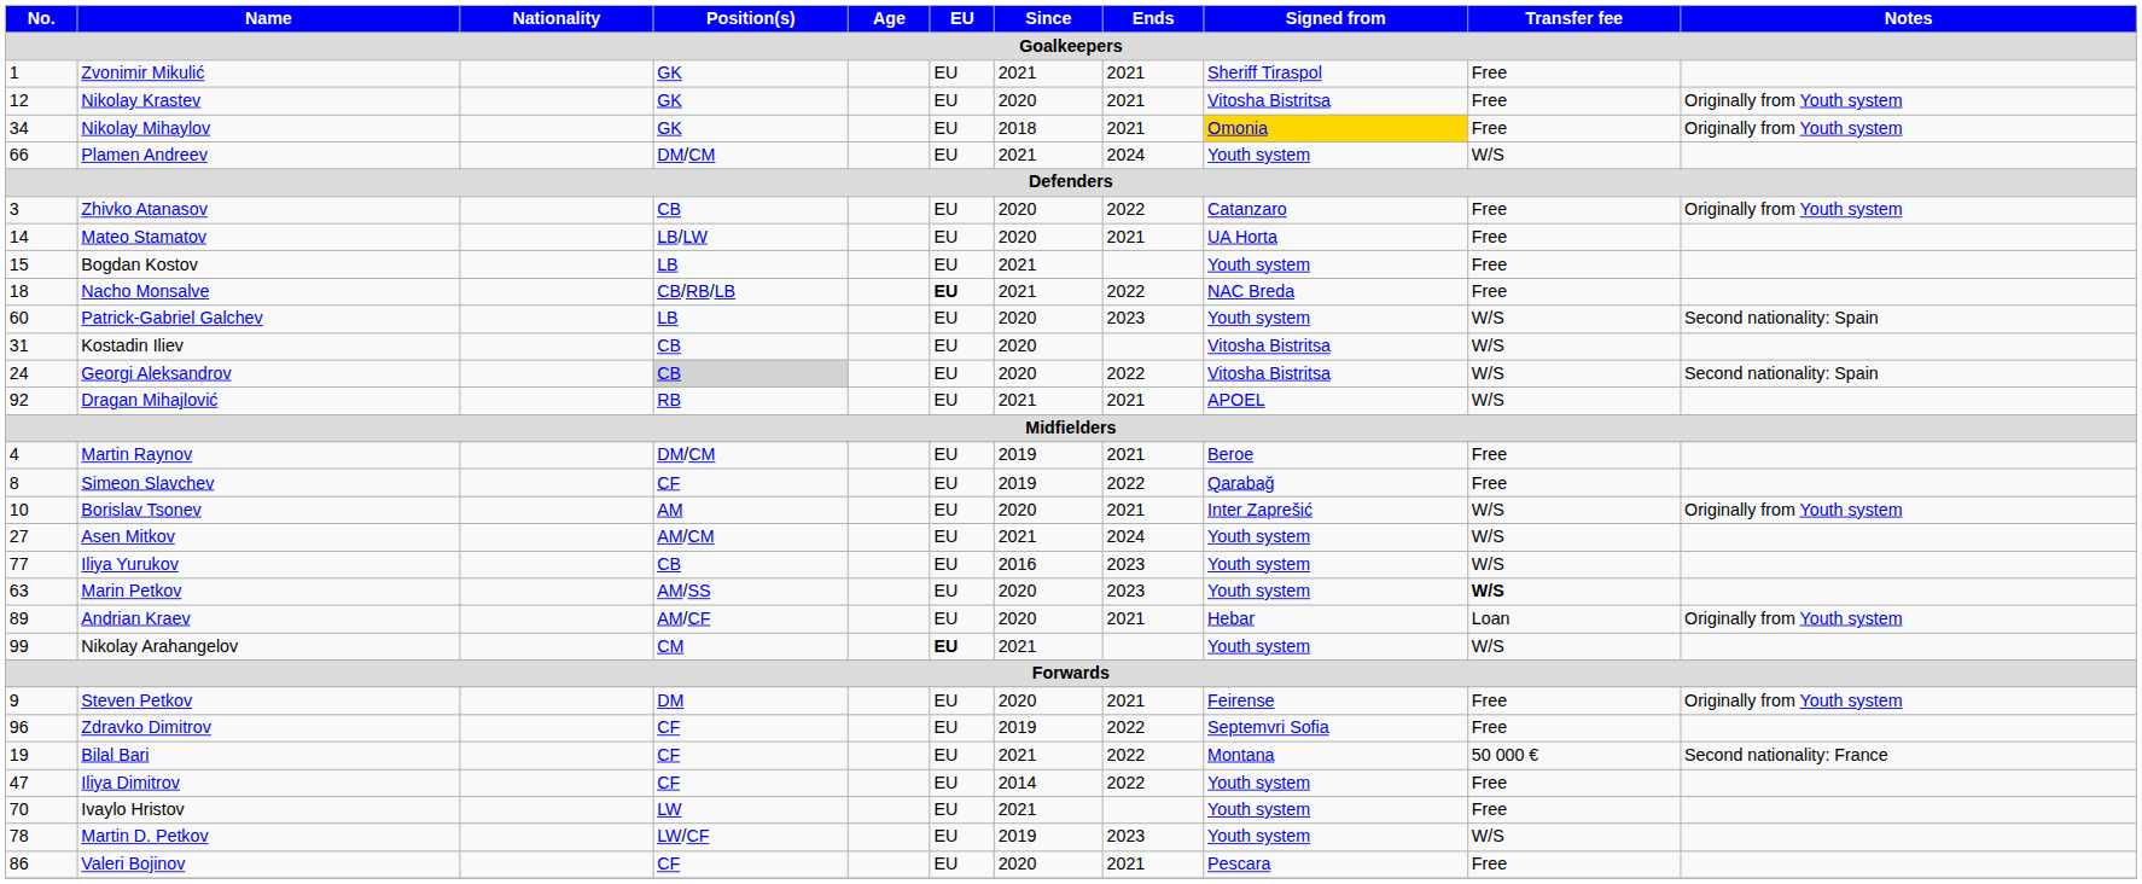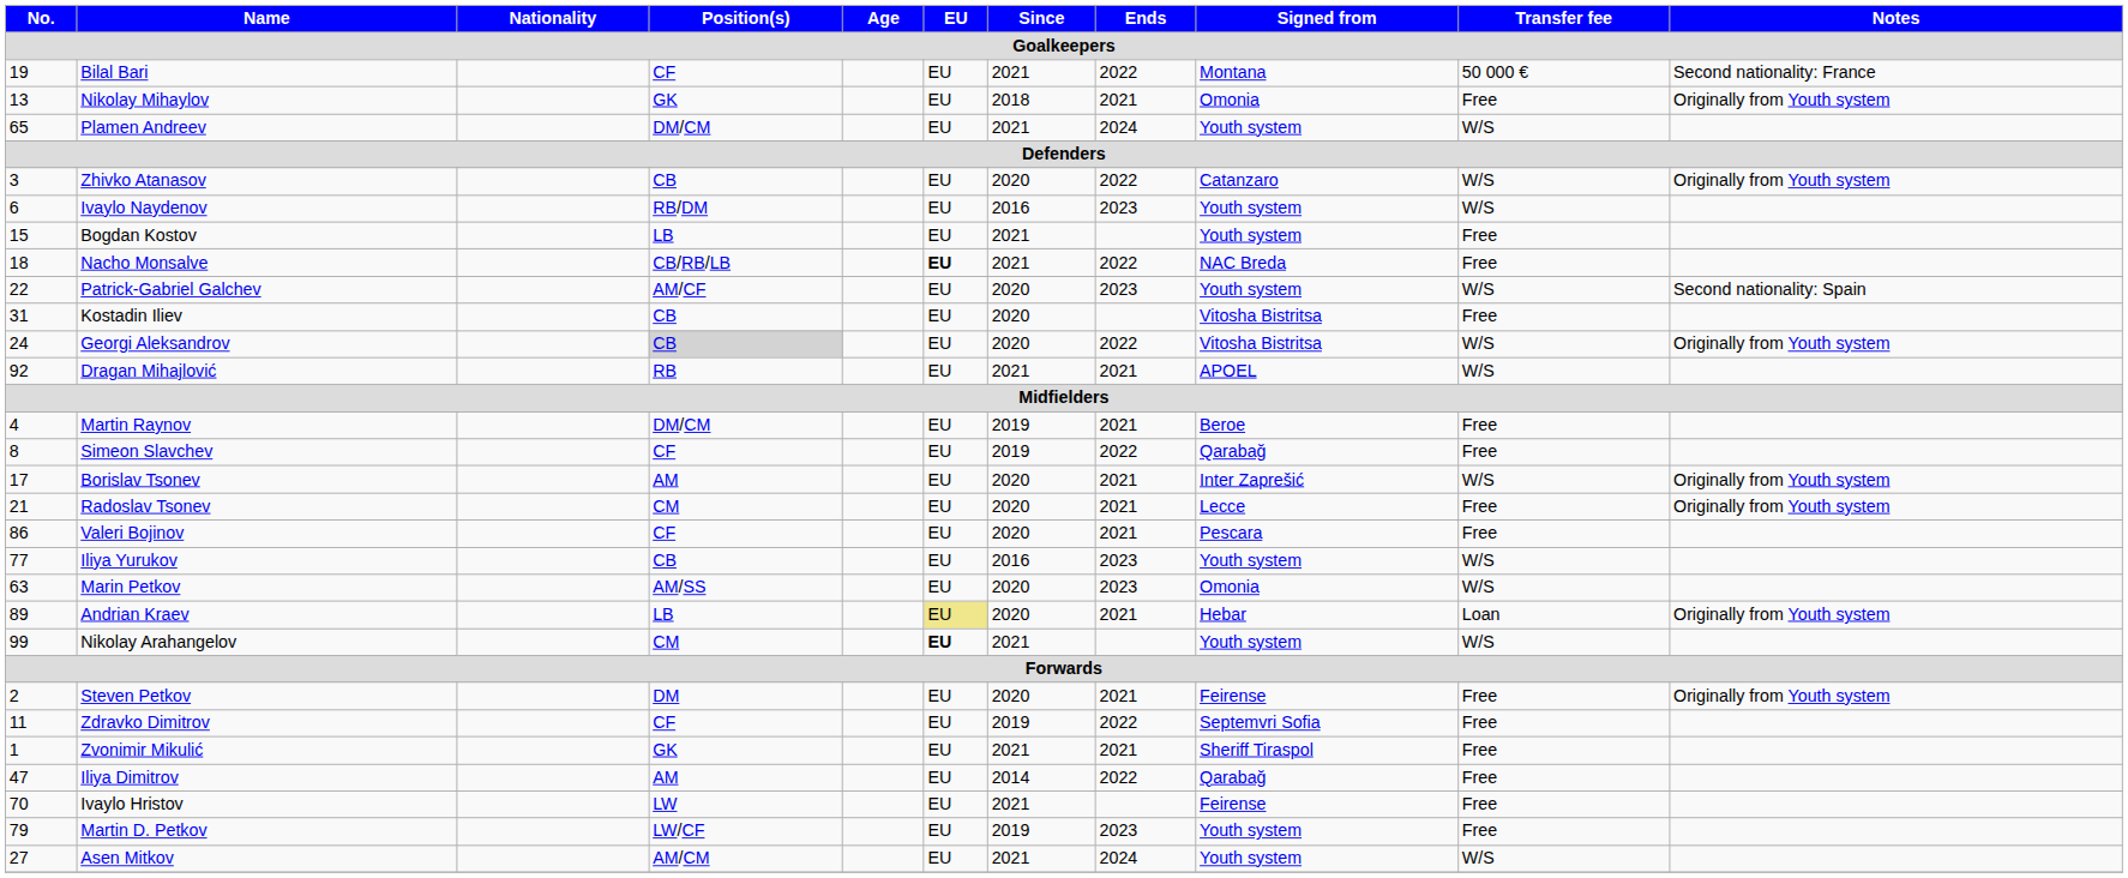 <table class="wikitable" style="text-align:left; font-size:100%; width:100%;">
 <tr>
 <th style="background:#00f; color:white; text-align:center;">No.</th>
 <th style="background:#00f; color:white; text-align:center;">Name</th>
 <th style="background:#00f; color:white; text-align:center;">Nationality</th>
 <th style="background:#00f; color:white; text-align:center;">Position(s)</th>
 <th style="background:#00f; color:white; text-align:center;">Age</th>
 <th style="background:#00f; color:white; text-align:center;">EU</th>
 <th style="background:#00f; color:white; text-align:center;">Since</th>
 <th style="background:#00f; color:white; text-align:center;">Ends</th>
 <th style="background:#00f; color:white; text-align:center;">Signed from</th>
 <th style="background:#00f; color:white; text-align:center;">Transfer fee</th>
 <th style="background:#00f; color:white; text-align:center;">Notes</th>
 </tr>
 <tr>
 <th colspan="11" style="background:#dcdcdc; text-align:center;">Goalkeepers</th>
 </tr>
 <tr>
-<td>1</td>
-<td><a href='#'>Zvonimir Mikulić</a></td>
+<td>19</td>
+<td><a href='#'>Bilal Bari</a></td>
 <td></td>
-<td><a href='#'>GK</a></td>
+<td><a href='#'>CF</a></td>
 <td></td>
 <td>EU</td>
 <td>2021</td>
-<td>2021</td>
-<td> <a href='#'>Sheriff Tiraspol</a></td>
-<td>Free</td>
-<td></td>
+<td>2022</td>
+<td> <a href='#'>Montana</a></td>
+<td>50 000 €</td>
+<td>Second nationality: France</td>
 </tr>
 <tr>
-<td>12</td>
-<td><a href='#'>Nikolay Krastev</a></td>
-<td></td>
-<td><a href='#'>GK</a></td>
-<td></td>
-<td>EU</td>
-<td>2020</td>
-<td>2021</td>
-<td> <a href='#'>Vitosha Bistritsa</a></td>
-<td>Free</td>
-<td>Originally from <a href='#'>Youth system</a></td>
-</tr>
-<tr>
-<td>34</td>
+<td>13</td>
 <td><a href='#'>Nikolay Mihaylov</a></td>
 <td></td>
 <td><a href='#'>GK</a></td>
 <td></td>
 <td>EU</td>
 <td>2018</td>
 <td>2021</td>
-<td style="background: gold;"> <a href='#'>Omonia</a></td>
+<td> <a href='#'>Omonia</a></td>
 <td>Free</td>
 <td>Originally from <a href='#'>Youth system</a></td>
 </tr>
 <tr>
-<td>66</td>
+<td>65</td>
 <td><a href='#'>Plamen Andreev</a></td>
 <td></td>
 <td><a href='#'>DM</a>/<a href='#'>CM</a></td>
 <td></td>
 <td>EU</td>
 <td>2021</td>
 <td>2024</td>
 <td><a href='#'>Youth system</a></td>
 <td>W/S</td>
 <td></td>
 </tr>
 <tr>
 <th colspan="11" style="background:#dcdcdc; text-align:center;">Defenders</th>
 </tr>
 <tr>
 <td>3</td>
 <td><a href='#'>Zhivko Atanasov</a></td>
 <td></td>
 <td><a href='#'>CB</a></td>
 <td></td>
 <td>EU</td>
 <td>2020</td>
 <td>2022</td>
 <td> <a href='#'>Catanzaro</a></td>
-<td>Free</td>
+<td>W/S</td>
 <td>Originally from <a href='#'>Youth system</a></td>
 </tr>
 <tr>
-<td>14</td>
-<td><a href='#'>Mateo Stamatov</a></td>
+<td>6</td>
+<td><a href='#'>Ivaylo Naydenov</a></td>
 <td></td>
-<td><a href='#'>LB</a>/<a href='#'>LW</a></td>
+<td><a href='#'>RB</a>/<a href='#'>DM</a></td>
 <td></td>
 <td>EU</td>
-<td>2020</td>
-<td>2021</td>
-<td> <a href='#'>UA Horta</a></td>
-<td>Free</td>
+<td>2016</td>
+<td>2023</td>
+<td><a href='#'>Youth system</a></td>
+<td>W/S</td>
 <td></td>
 </tr>
 <tr>
 <td>15</td>
 <td>Bogdan Kostov</td>
 <td></td>
 <td><a href='#'>LB</a></td>
 <td></td>
 <td>EU</td>
 <td>2021</td>
 <td></td>
 <td><a href='#'>Youth system</a></td>
 <td>Free</td>
 <td></td>
 </tr>
 <tr>
 <td>18</td>
 <td><a href='#'>Nacho Monsalve</a></td>
 <td></td>
 <td><a href='#'>CB</a>/<a href='#'>RB</a>/<a href='#'>LB</a></td>
 <td></td>
 <td><strong>EU</strong></td>
 <td>2021</td>
 <td>2022</td>
 <td> <a href='#'>NAC Breda</a></td>
 <td>Free</td>
 <td></td>
 </tr>
 <tr>
-<td>60</td>
+<td>22</td>
 <td><a href='#'>Patrick-Gabriel Galchev</a></td>
 <td></td>
-<td><a href='#'>LB</a></td>
+<td><a href='#'>AM</a>/<a href='#'>CF</a></td>
 <td></td>
 <td>EU</td>
 <td>2020</td>
 <td>2023</td>
 <td><a href='#'>Youth system</a></td>
 <td>W/S</td>
 <td>Second nationality: Spain</td>
 </tr>
 <tr>
 <td>31</td>
 <td>Kostadin Iliev</td>
 <td></td>
 <td><a href='#'>CB</a></td>
 <td></td>
 <td>EU</td>
 <td>2020</td>
 <td></td>
 <td> <a href='#'>Vitosha Bistritsa</a></td>
-<td>W/S</td>
+<td>Free</td>
 <td></td>
 </tr>
 <tr>
 <td>24</td>
 <td><a href='#'>Georgi Aleksandrov</a></td>
 <td></td>
 <td style="background: lightgrey;"><a href='#'>CB</a></td>
 <td></td>
 <td>EU</td>
 <td>2020</td>
 <td>2022</td>
 <td> <a href='#'>Vitosha Bistritsa</a></td>
 <td>W/S</td>
-<td>Second nationality: Spain</td>
+<td>Originally from <a href='#'>Youth system</a></td>
 </tr>
 <tr>
 <td>92</td>
 <td><a href='#'>Dragan Mihajlović</a></td>
 <td></td>
 <td><a href='#'>RB</a></td>
 <td></td>
 <td>EU</td>
 <td>2021</td>
 <td>2021</td>
 <td> <a href='#'>APOEL</a></td>
 <td>W/S</td>
 <td></td>
 </tr>
 <tr>
 <th colspan="11" style="background:#dcdcdc; text-align:center;">Midfielders</th>
 </tr>
 <tr>
 <td>4</td>
 <td><a href='#'>Martin Raynov</a></td>
 <td></td>
 <td><a href='#'>DM</a>/<a href='#'>CM</a></td>
 <td></td>
 <td>EU</td>
 <td>2019</td>
 <td>2021</td>
 <td> <a href='#'>Beroe</a></td>
 <td>Free</td>
 <td></td>
 </tr>
 <tr>
 <td>8</td>
 <td><a href='#'>Simeon Slavchev</a></td>
 <td></td>
 <td><a href='#'>CF</a></td>
 <td></td>
 <td>EU</td>
 <td>2019</td>
 <td>2022</td>
 <td> <a href='#'>Qarabağ</a></td>
 <td>Free</td>
 <td></td>
 </tr>
 <tr>
-<td>10</td>
+<td>17</td>
 <td><a href='#'>Borislav Tsonev</a></td>
 <td></td>
 <td><a href='#'>AM</a></td>
 <td></td>
 <td>EU</td>
 <td>2020</td>
 <td>2021</td>
 <td> <a href='#'>Inter Zaprešić</a></td>
 <td>W/S</td>
 <td>Originally from <a href='#'>Youth system</a></td>
 </tr>
 <tr>
-<td>27</td>
-<td><a href='#'>Asen Mitkov</a></td>
+<td>21</td>
+<td><a href='#'>Radoslav Tsonev</a></td>
 <td></td>
-<td><a href='#'>AM</a>/<a href='#'>CM</a></td>
+<td><a href='#'>CM</a></td>
 <td></td>
 <td>EU</td>
+<td>2020</td>
 <td>2021</td>
-<td>2024</td>
-<td><a href='#'>Youth system</a></td>
-<td>W/S</td>
+<td> <a href='#'>Lecce</a></td>
+<td>Free</td>
+<td>Originally from <a href='#'>Youth system</a></td>
+</tr>
+<tr>
+<td>86</td>
+<td><a href='#'>Valeri Bojinov</a></td>
+<td></td>
+<td><a href='#'>CF</a></td>
+<td></td>
+<td>EU</td>
+<td>2020</td>
+<td>2021</td>
+<td> <a href='#'>Pescara</a></td>
+<td>Free</td>
 <td></td>
 </tr>
 <tr>
 <td>77</td>
 <td><a href='#'>Iliya Yurukov</a></td>
 <td></td>
 <td><a href='#'>CB</a></td>
 <td></td>
 <td>EU</td>
 <td>2016</td>
 <td>2023</td>
 <td><a href='#'>Youth system</a></td>
 <td>W/S</td>
 <td></td>
 </tr>
 <tr>
 <td>63</td>
 <td><a href='#'>Marin Petkov</a></td>
 <td></td>
 <td><a href='#'>AM</a>/<a href='#'>SS</a></td>
 <td></td>
 <td>EU</td>
 <td>2020</td>
 <td>2023</td>
-<td><a href='#'>Youth system</a></td>
-<td><strong>W/S</strong></td>
+<td> <a href='#'>Omonia</a></td>
+<td>W/S</td>
 <td></td>
 </tr>
 <tr>
 <td>89</td>
 <td><a href='#'>Andrian Kraev</a></td>
 <td></td>
-<td><a href='#'>AM</a>/<a href='#'>CF</a></td>
+<td><a href='#'>LB</a></td>
 <td></td>
-<td>EU</td>
+<td style="background: khaki;">EU</td>
 <td>2020</td>
 <td>2021</td>
 <td> <a href='#'>Hebar</a></td>
 <td>Loan</td>
 <td>Originally from <a href='#'>Youth system</a></td>
 </tr>
 <tr>
 <td>99</td>
 <td>Nikolay Arahangelov</td>
 <td></td>
 <td><a href='#'>CM</a></td>
 <td></td>
 <td><strong>EU</strong></td>
 <td>2021</td>
 <td></td>
 <td><a href='#'>Youth system</a></td>
 <td>W/S</td>
 <td></td>
 </tr>
 <tr>
 <th colspan="11" style="background:#dcdcdc; text-align:center;">Forwards</th>
 </tr>
 <tr>
-<td>9</td>
+<td>2</td>
 <td><a href='#'>Steven Petkov</a></td>
 <td></td>
 <td><a href='#'>DM</a></td>
 <td></td>
 <td>EU</td>
 <td>2020</td>
 <td>2021</td>
 <td> <a href='#'>Feirense</a></td>
 <td>Free</td>
 <td>Originally from <a href='#'>Youth system</a></td>
 </tr>
 <tr>
-<td>96</td>
+<td>11</td>
 <td><a href='#'>Zdravko Dimitrov</a></td>
 <td></td>
 <td><a href='#'>CF</a></td>
 <td></td>
 <td>EU</td>
 <td>2019</td>
 <td>2022</td>
 <td> <a href='#'>Septemvri Sofia</a></td>
 <td>Free</td>
 <td></td>
 </tr>
 <tr>
-<td>19</td>
-<td><a href='#'>Bilal Bari</a></td>
+<td>1</td>
+<td><a href='#'>Zvonimir Mikulić</a></td>
 <td></td>
-<td><a href='#'>CF</a></td>
+<td><a href='#'>GK</a></td>
 <td></td>
 <td>EU</td>
 <td>2021</td>
-<td>2022</td>
-<td> <a href='#'>Montana</a></td>
-<td>50 000 €</td>
-<td>Second nationality: France</td>
+<td>2021</td>
+<td> <a href='#'>Sheriff Tiraspol</a></td>
+<td>Free</td>
+<td></td>
 </tr>
 <tr>
 <td>47</td>
 <td><a href='#'>Iliya Dimitrov</a></td>
 <td></td>
-<td><a href='#'>CF</a></td>
+<td><a href='#'>AM</a></td>
 <td></td>
 <td>EU</td>
 <td>2014</td>
 <td>2022</td>
-<td><a href='#'>Youth system</a></td>
+<td> <a href='#'>Qarabağ</a></td>
 <td>Free</td>
 <td></td>
 </tr>
 <tr>
 <td>70</td>
 <td>Ivaylo Hristov</td>
 <td></td>
 <td><a href='#'>LW</a></td>
 <td></td>
 <td>EU</td>
 <td>2021</td>
 <td></td>
-<td><a href='#'>Youth system</a></td>
+<td> <a href='#'>Feirense</a></td>
 <td>Free</td>
 <td></td>
 </tr>
 <tr>
-<td>78</td>
+<td>79</td>
 <td><a href='#'>Martin D. Petkov</a></td>
 <td></td>
 <td><a href='#'>LW</a>/<a href='#'>CF</a></td>
 <td></td>
 <td>EU</td>
 <td>2019</td>
 <td>2023</td>
 <td><a href='#'>Youth system</a></td>
-<td>W/S</td>
+<td>Free</td>
 <td></td>
 </tr>
 <tr>
-<td>86</td>
-<td><a href='#'>Valeri Bojinov</a></td>
+<td>27</td>
+<td><a href='#'>Asen Mitkov</a></td>
 <td></td>
-<td><a href='#'>CF</a></td>
+<td><a href='#'>AM</a>/<a href='#'>CM</a></td>
 <td></td>
 <td>EU</td>
-<td>2020</td>
 <td>2021</td>
-<td> <a href='#'>Pescara</a></td>
-<td>Free</td>
+<td>2024</td>
+<td><a href='#'>Youth system</a></td>
+<td>W/S</td>
 <td></td>
 </tr>
 <tr>
 </tr>
 </table>
